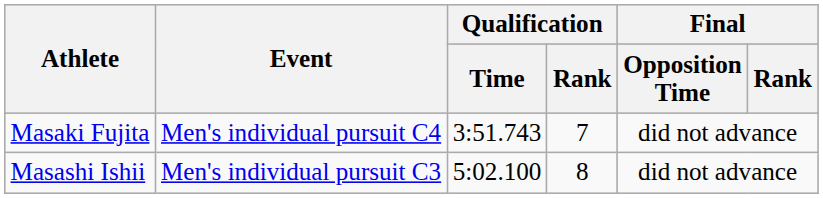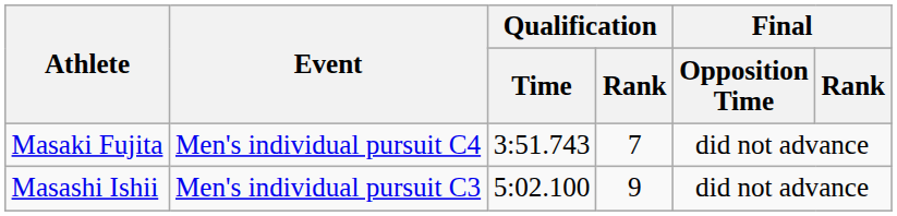 <table class=wikitable>
 <tr>
 <th rowspan="2">Athlete</th>
 <th rowspan="2">Event</th>
 <th colspan="2">Qualification</th>
 <th colspan="2">Final</th>
 </tr>
 <tr>
 <th>Time</th>
 <th>Rank</th>
 <th>Opposition<br>Time</th>
 <th>Rank</th>
 </tr>
 <tr>
 <td><a href='#'>Masaki Fujita</a></td>
 <td><a href='#'>Men's individual pursuit C4</a></td>
 <td align="center">3:51.743</td>
 <td align="center">7</td>
 <td align="center" colspan=2>did not advance</td>
 </tr>
 <tr>
 <td><a href='#'>Masashi Ishii</a></td>
 <td><a href='#'>Men's individual pursuit C3</a></td>
 <td align="center">5:02.100</td>
-<td align="center">8</td>
+<td align="center">9</td>
 <td align="center" colspan=2>did not advance</td>
 </tr>
 </table>
